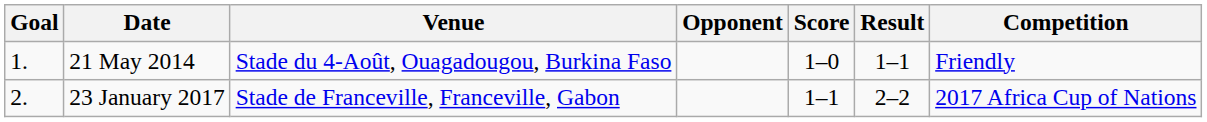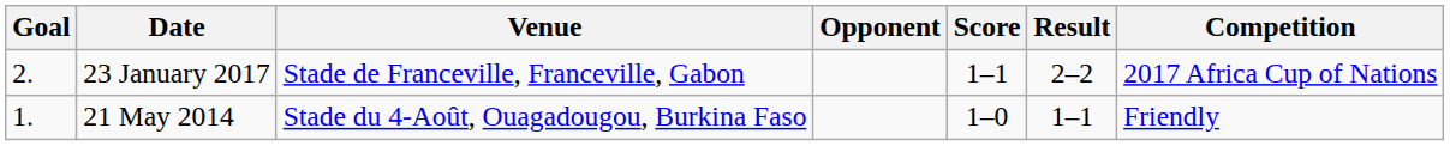 <table class="wikitable plainrowheaders sortable">
 <tr>
 <th>Goal</th>
 <th>Date</th>
 <th>Venue</th>
 <th>Opponent</th>
 <th>Score</th>
 <th>Result</th>
 <th>Competition</th>
 </tr>
 <tr>
+<td>2.</td>
+<td>23 January 2017</td>
+<td><a href='#'>Stade de Franceville</a>, <a href='#'>Franceville</a>, <a href='#'>Gabon</a></td>
+<td></td>
+<td align=center>1–1</td>
+<td align=center>2–2</td>
+<td><a href='#'>2017 Africa Cup of Nations</a></td>
+</tr>
+<tr>
 <td>1.</td>
 <td>21 May 2014</td>
 <td><a href='#'>Stade du 4-Août</a>, <a href='#'>Ouagadougou</a>, <a href='#'>Burkina Faso</a></td>
 <td></td>
 <td align=center>1–0</td>
 <td align=center>1–1</td>
 <td><a href='#'>Friendly</a></td>
 </tr>
-<tr>
-<td>2.</td>
-<td>23 January 2017</td>
-<td><a href='#'>Stade de Franceville</a>, <a href='#'>Franceville</a>, <a href='#'>Gabon</a></td>
-<td></td>
-<td align=center>1–1</td>
-<td align=center>2–2</td>
-<td><a href='#'>2017 Africa Cup of Nations</a></td>
-</tr>
 </table>
